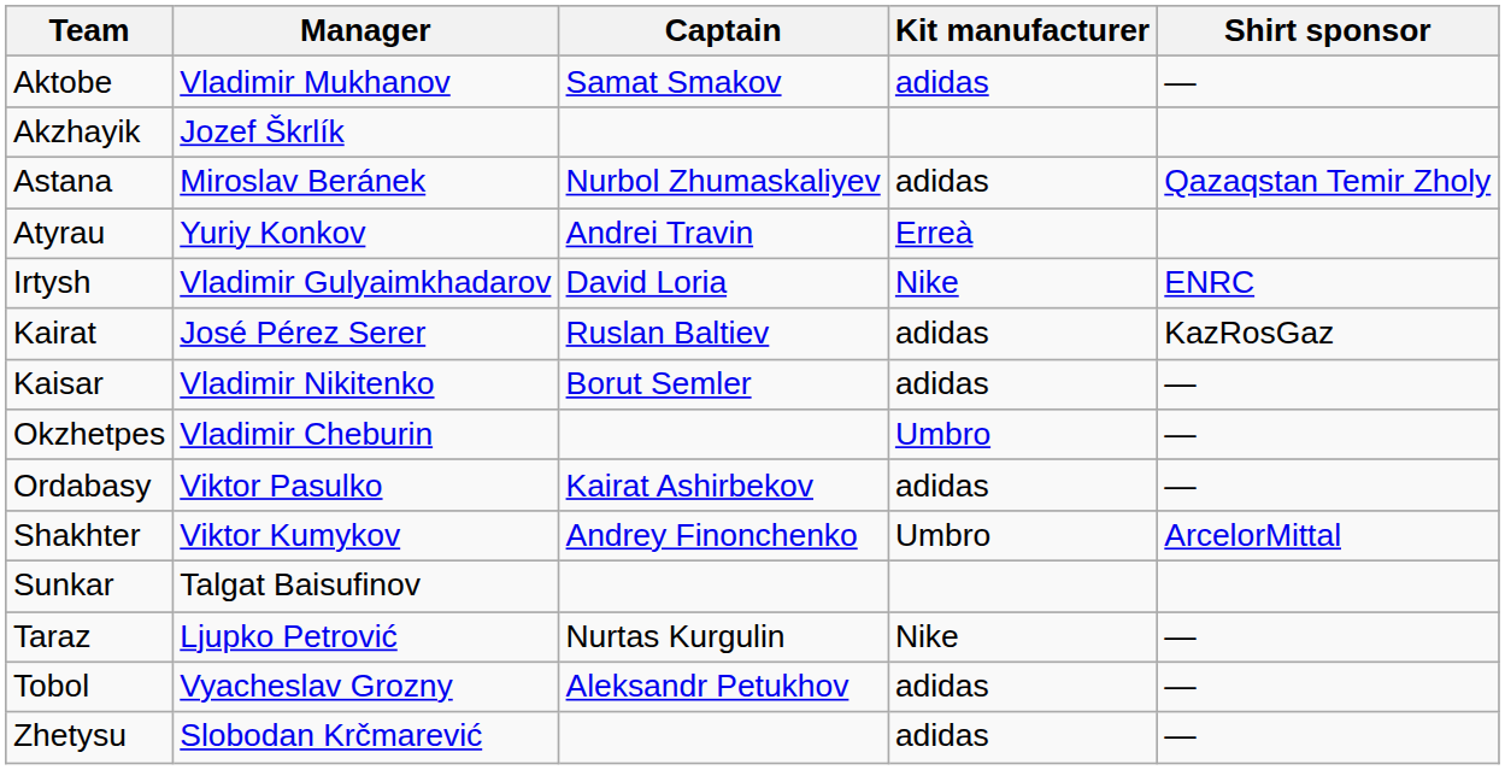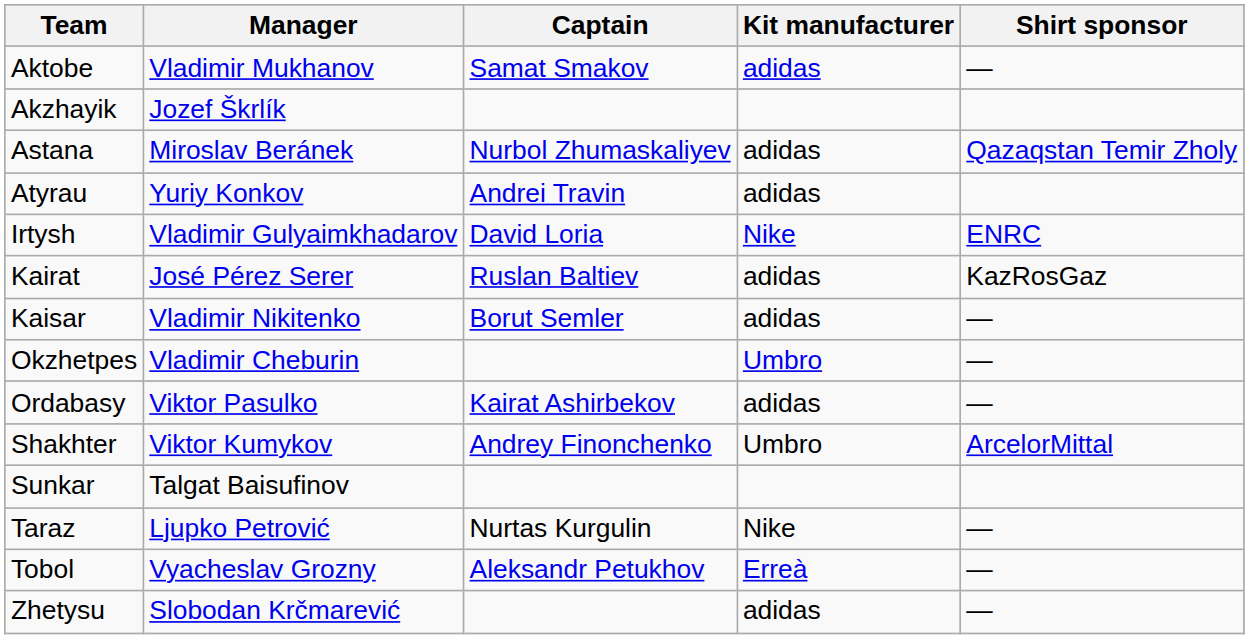 <table class="wikitable sortable" style="text-align: left;">
 <tr>
 <th>Team</th>
 <th>Manager</th>
 <th>Captain</th>
 <th>Kit manufacturer</th>
 <th>Shirt sponsor</th>
 </tr>
 <tr>
 <td>Aktobe</td>
 <td> <a href='#'>Vladimir Mukhanov</a></td>
 <td> <a href='#'>Samat Smakov</a></td>
 <td><a href='#'>adidas</a></td>
 <td>—</td>
 </tr>
 <tr>
 <td>Akzhayik</td>
 <td> <a href='#'>Jozef Škrlík</a></td>
 <td></td>
 <td></td>
 <td></td>
 </tr>
 <tr>
 <td>Astana</td>
 <td> <a href='#'>Miroslav Beránek</a></td>
 <td> <a href='#'>Nurbol Zhumaskaliyev</a></td>
 <td>adidas</td>
 <td><a href='#'>Qazaqstan Temir Zholy</a></td>
 </tr>
 <tr>
 <td>Atyrau</td>
 <td> <a href='#'>Yuriy Konkov</a></td>
 <td> <a href='#'>Andrei Travin</a></td>
-<td><a href='#'>Erreà</a></td>
+<td>adidas</td>
 <td></td>
 </tr>
 <tr>
 <td>Irtysh</td>
 <td> <a href='#'>Vladimir Gulyaimkhadarov</a></td>
 <td> <a href='#'>David Loria</a></td>
 <td><a href='#'>Nike</a></td>
 <td><a href='#'>ENRC</a></td>
 </tr>
 <tr>
 <td>Kairat</td>
 <td> <a href='#'>José Pérez Serer</a></td>
 <td> <a href='#'>Ruslan Baltiev</a></td>
 <td>adidas</td>
 <td>KazRosGaz</td>
 </tr>
 <tr>
 <td>Kaisar</td>
 <td> <a href='#'>Vladimir Nikitenko</a></td>
 <td> <a href='#'>Borut Semler</a></td>
 <td>adidas</td>
 <td>—</td>
 </tr>
 <tr>
 <td>Okzhetpes</td>
 <td> <a href='#'>Vladimir Cheburin</a></td>
 <td></td>
 <td><a href='#'>Umbro</a></td>
 <td>—</td>
 </tr>
 <tr>
 <td>Ordabasy</td>
 <td> <a href='#'>Viktor Pasulko</a></td>
 <td> <a href='#'>Kairat Ashirbekov</a></td>
 <td>adidas</td>
 <td>—</td>
 </tr>
 <tr>
 <td>Shakhter</td>
 <td> <a href='#'>Viktor Kumykov</a></td>
 <td> <a href='#'>Andrey Finonchenko</a></td>
 <td>Umbro</td>
 <td><a href='#'>ArcelorMittal</a></td>
 </tr>
 <tr>
 <td>Sunkar</td>
 <td> Talgat Baisufinov</td>
 <td></td>
 <td></td>
 <td></td>
 </tr>
 <tr>
 <td>Taraz</td>
 <td> <a href='#'>Ljupko Petrović</a></td>
 <td> Nurtas Kurgulin</td>
 <td>Nike</td>
 <td>—</td>
 </tr>
 <tr>
 <td>Tobol</td>
 <td> <a href='#'>Vyacheslav Grozny</a></td>
 <td> <a href='#'>Aleksandr Petukhov</a></td>
-<td>adidas</td>
+<td><a href='#'>Erreà</a></td>
 <td>—</td>
 </tr>
 <tr>
 <td>Zhetysu</td>
 <td> <a href='#'>Slobodan Krčmarević</a></td>
 <td></td>
 <td>adidas</td>
 <td>—</td>
 </tr>
 </table>
